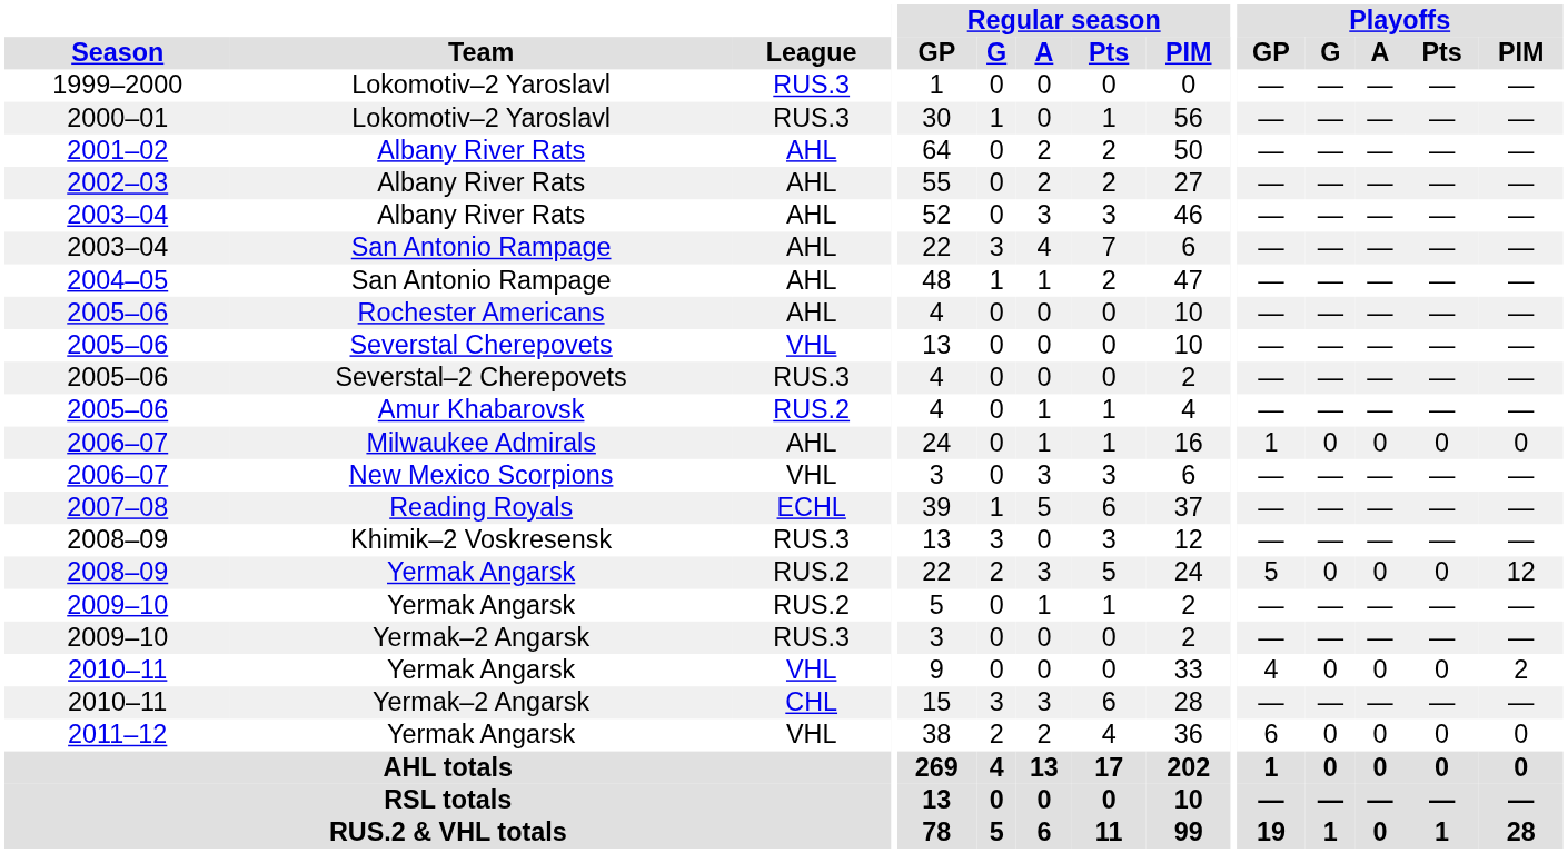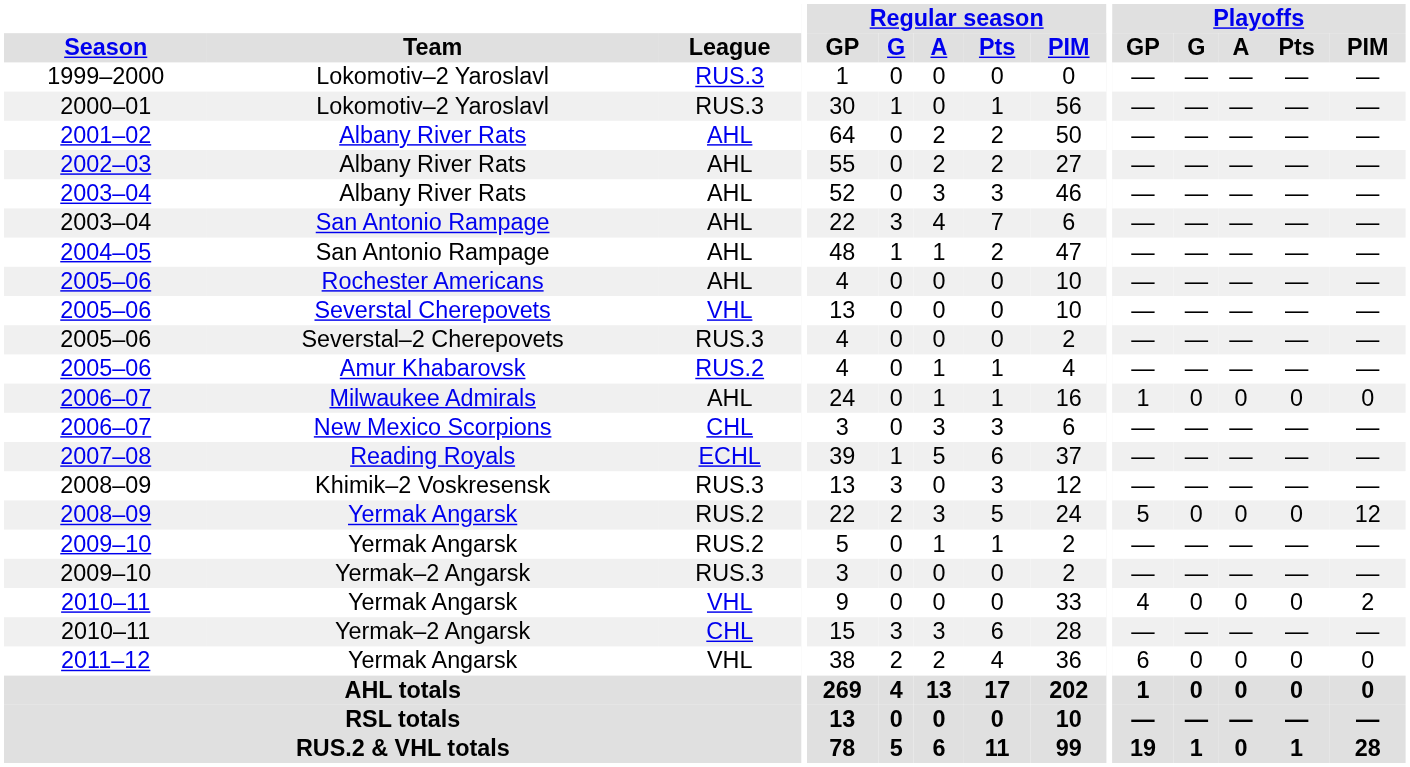 <table border="0" cellpadding="1" cellspacing="0" style="text-align:center; width:60em">
 <tr bgcolor="#e0e0e0">
 <th colspan="3" bgcolor="#ffffff"></th>
 <th rowspan="99" bgcolor="#ffffff"></th>
 <th colspan="5"><a href='#'>Regular season</a></th>
 <th rowspan="99" bgcolor="#ffffff"></th>
 <th colspan="5"><a href='#'>Playoffs</a></th>
 </tr>
 <tr bgcolor="#e0e0e0">
 <th><a href='#'>Season</a></th>
 <th>Team</th>
 <th>League</th>
 <th>GP</th>
 <th><a href='#'>G</a></th>
 <th><a href='#'>A</a></th>
 <th><a href='#'>Pts</a></th>
 <th><a href='#'>PIM</a></th>
 <th>GP</th>
 <th>G</th>
 <th>A</th>
 <th>Pts</th>
 <th>PIM</th>
 </tr>
 <tr>
 <td>1999–2000</td>
 <td>Lokomotiv–2 Yaroslavl</td>
 <td><a href='#'>RUS.3</a></td>
 <td>1</td>
 <td>0</td>
 <td>0</td>
 <td>0</td>
 <td>0</td>
 <td>—</td>
 <td>—</td>
 <td>—</td>
 <td>—</td>
 <td>—</td>
 </tr>
 <tr bgcolor="#f0f0f0">
 <td>2000–01</td>
 <td>Lokomotiv–2 Yaroslavl</td>
 <td>RUS.3</td>
 <td>30</td>
 <td>1</td>
 <td>0</td>
 <td>1</td>
 <td>56</td>
 <td>—</td>
 <td>—</td>
 <td>—</td>
 <td>—</td>
 <td>—</td>
 </tr>
 <tr>
 <td><a href='#'>2001–02</a></td>
 <td><a href='#'>Albany River Rats</a></td>
 <td><a href='#'>AHL</a></td>
 <td>64</td>
 <td>0</td>
 <td>2</td>
 <td>2</td>
 <td>50</td>
 <td>—</td>
 <td>—</td>
 <td>—</td>
 <td>—</td>
 <td>—</td>
 </tr>
 <tr bgcolor="#f0f0f0">
 <td><a href='#'>2002–03</a></td>
 <td>Albany River Rats</td>
 <td>AHL</td>
 <td>55</td>
 <td>0</td>
 <td>2</td>
 <td>2</td>
 <td>27</td>
 <td>—</td>
 <td>—</td>
 <td>—</td>
 <td>—</td>
 <td>—</td>
 </tr>
 <tr>
 <td><a href='#'>2003–04</a></td>
 <td>Albany River Rats</td>
 <td>AHL</td>
 <td>52</td>
 <td>0</td>
 <td>3</td>
 <td>3</td>
 <td>46</td>
 <td>—</td>
 <td>—</td>
 <td>—</td>
 <td>—</td>
 <td>—</td>
 </tr>
 <tr bgcolor="#f0f0f0">
 <td>2003–04</td>
 <td><a href='#'>San Antonio Rampage</a></td>
 <td>AHL</td>
 <td>22</td>
 <td>3</td>
 <td>4</td>
 <td>7</td>
 <td>6</td>
 <td>—</td>
 <td>—</td>
 <td>—</td>
 <td>—</td>
 <td>—</td>
 </tr>
 <tr>
 <td><a href='#'>2004–05</a></td>
 <td>San Antonio Rampage</td>
 <td>AHL</td>
 <td>48</td>
 <td>1</td>
 <td>1</td>
 <td>2</td>
 <td>47</td>
 <td>—</td>
 <td>—</td>
 <td>—</td>
 <td>—</td>
 <td>—</td>
 </tr>
 <tr bgcolor="#f0f0f0">
 <td><a href='#'>2005–06</a></td>
 <td><a href='#'>Rochester Americans</a></td>
 <td>AHL</td>
 <td>4</td>
 <td>0</td>
 <td>0</td>
 <td>0</td>
 <td>10</td>
 <td>—</td>
 <td>—</td>
 <td>—</td>
 <td>—</td>
 <td>—</td>
 </tr>
 <tr>
 <td><a href='#'>2005–06</a></td>
 <td><a href='#'>Severstal Cherepovets</a></td>
 <td><a href='#'>VHL</a></td>
 <td>13</td>
 <td>0</td>
 <td>0</td>
 <td>0</td>
 <td>10</td>
 <td>—</td>
 <td>—</td>
 <td>—</td>
 <td>—</td>
 <td>—</td>
 </tr>
 <tr bgcolor="#f0f0f0">
 <td>2005–06</td>
 <td>Severstal–2 Cherepovets</td>
 <td>RUS.3</td>
 <td>4</td>
 <td>0</td>
 <td>0</td>
 <td>0</td>
 <td>2</td>
 <td>—</td>
 <td>—</td>
 <td>—</td>
 <td>—</td>
 <td>—</td>
 </tr>
 <tr>
 <td><a href='#'>2005–06</a></td>
 <td><a href='#'>Amur Khabarovsk</a></td>
 <td><a href='#'>RUS.2</a></td>
 <td>4</td>
 <td>0</td>
 <td>1</td>
 <td>1</td>
 <td>4</td>
 <td>—</td>
 <td>—</td>
 <td>—</td>
 <td>—</td>
 <td>—</td>
 </tr>
 <tr bgcolor="#f0f0f0">
 <td><a href='#'>2006–07</a></td>
 <td><a href='#'>Milwaukee Admirals</a></td>
 <td>AHL</td>
 <td>24</td>
 <td>0</td>
 <td>1</td>
 <td>1</td>
 <td>16</td>
 <td>1</td>
 <td>0</td>
 <td>0</td>
 <td>0</td>
 <td>0</td>
 </tr>
 <tr>
 <td><a href='#'>2006–07</a></td>
 <td><a href='#'>New Mexico Scorpions</a></td>
-<td>VHL</td>
+<td><a href='#'>CHL</a></td>
 <td>3</td>
 <td>0</td>
 <td>3</td>
 <td>3</td>
 <td>6</td>
 <td>—</td>
 <td>—</td>
 <td>—</td>
 <td>—</td>
 <td>—</td>
 </tr>
 <tr bgcolor="#f0f0f0">
 <td><a href='#'>2007–08</a></td>
 <td><a href='#'>Reading Royals</a></td>
 <td><a href='#'>ECHL</a></td>
 <td>39</td>
 <td>1</td>
 <td>5</td>
 <td>6</td>
 <td>37</td>
 <td>—</td>
 <td>—</td>
 <td>—</td>
 <td>—</td>
 <td>—</td>
 </tr>
 <tr>
 <td>2008–09</td>
 <td>Khimik–2 Voskresensk</td>
 <td>RUS.3</td>
 <td>13</td>
 <td>3</td>
 <td>0</td>
 <td>3</td>
 <td>12</td>
 <td>—</td>
 <td>—</td>
 <td>—</td>
 <td>—</td>
 <td>—</td>
 </tr>
 <tr bgcolor="#f0f0f0">
 <td><a href='#'>2008–09</a></td>
 <td><a href='#'>Yermak Angarsk</a></td>
 <td>RUS.2</td>
 <td>22</td>
 <td>2</td>
 <td>3</td>
 <td>5</td>
 <td>24</td>
 <td>5</td>
 <td>0</td>
 <td>0</td>
 <td>0</td>
 <td>12</td>
 </tr>
 <tr>
 <td><a href='#'>2009–10</a></td>
 <td>Yermak Angarsk</td>
 <td>RUS.2</td>
 <td>5</td>
 <td>0</td>
 <td>1</td>
 <td>1</td>
 <td>2</td>
 <td>—</td>
 <td>—</td>
 <td>—</td>
 <td>—</td>
 <td>—</td>
 </tr>
 <tr bgcolor="#f0f0f0">
 <td>2009–10</td>
 <td>Yermak–2 Angarsk</td>
 <td>RUS.3</td>
 <td>3</td>
 <td>0</td>
 <td>0</td>
 <td>0</td>
 <td>2</td>
 <td>—</td>
 <td>—</td>
 <td>—</td>
 <td>—</td>
 <td>—</td>
 </tr>
 <tr>
 <td><a href='#'>2010–11</a></td>
 <td>Yermak Angarsk</td>
 <td><a href='#'>VHL</a></td>
 <td>9</td>
 <td>0</td>
 <td>0</td>
 <td>0</td>
 <td>33</td>
 <td>4</td>
 <td>0</td>
 <td>0</td>
 <td>0</td>
 <td>2</td>
 </tr>
 <tr bgcolor="#f0f0f0">
 <td>2010–11</td>
 <td>Yermak–2 Angarsk</td>
 <td><a href='#'>CHL</a></td>
 <td>15</td>
 <td>3</td>
 <td>3</td>
 <td>6</td>
 <td>28</td>
 <td>—</td>
 <td>—</td>
 <td>—</td>
 <td>—</td>
 <td>—</td>
 </tr>
 <tr>
 <td><a href='#'>2011–12</a></td>
 <td>Yermak Angarsk</td>
 <td>VHL</td>
 <td>38</td>
 <td>2</td>
 <td>2</td>
 <td>4</td>
 <td>36</td>
 <td>6</td>
 <td>0</td>
 <td>0</td>
 <td>0</td>
 <td>0</td>
 </tr>
 <tr bgcolor="#e0e0e0">
 <th colspan="3">AHL totals</th>
 <th>269</th>
 <th>4</th>
 <th>13</th>
 <th>17</th>
 <th>202</th>
 <th>1</th>
 <th>0</th>
 <th>0</th>
 <th>0</th>
 <th>0</th>
 </tr>
 <tr bgcolor="#e0e0e0">
 <th colspan="3">RSL totals</th>
 <th>13</th>
 <th>0</th>
 <th>0</th>
 <th>0</th>
 <th>10</th>
 <th>—</th>
 <th>—</th>
 <th>—</th>
 <th>—</th>
 <th>—</th>
 </tr>
 <tr bgcolor="#e0e0e0">
 <th colspan="3">RUS.2 & VHL totals</th>
 <th>78</th>
 <th>5</th>
 <th>6</th>
 <th>11</th>
 <th>99</th>
 <th>19</th>
 <th>1</th>
 <th>0</th>
 <th>1</th>
 <th>28</th>
 </tr>
 </table>
